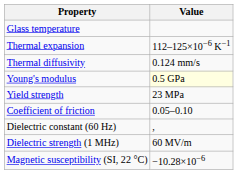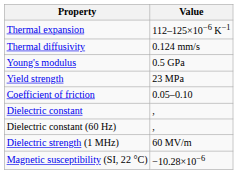 <table class="wikitable">
 <tr>
 <th>Property</th>
 <th>Value</th>
-</tr>
-<tr>
-<td><a href='#'>Glass temperature</a></td>
-<td></td>
 </tr>
 <tr>
 <td><a href='#'>Thermal expansion</a></td>
 <td>112–125×10<sup>−6</sup> K<sup>−1</sup></td>
 </tr>
 <tr>
 <td><a href='#'>Thermal diffusivity</a></td>
 <td>0.124 mm/s</td>
 </tr>
 <tr>
 <td><a href='#'>Young's modulus</a></td>
-<td style="background: lightyellow;">0.5 GPa</td>
+<td>0.5 GPa</td>
 </tr>
 <tr>
 <td><a href='#'>Yield strength</a></td>
 <td>23 MPa</td>
 </tr>
 <tr>
 <td><a href='#'>Coefficient of friction</a></td>
 <td>0.05–0.10</td>
+</tr>
+<tr>
+<td><a href='#'>Dielectric constant</a></td>
+<td>, </td>
 </tr>
 <tr>
 <td>Dielectric constant (60 Hz)</td>
 <td>, </td>
 </tr>
 <tr>
 <td><a href='#'>Dielectric strength</a> (1 MHz)</td>
 <td>60 MV/m</td>
 </tr>
 <tr>
 <td><a href='#'>Magnetic susceptibility</a> (SI, 22 °C)</td>
 <td>−10.28×10<sup>−6</sup></td>
 </tr>
 </table>
